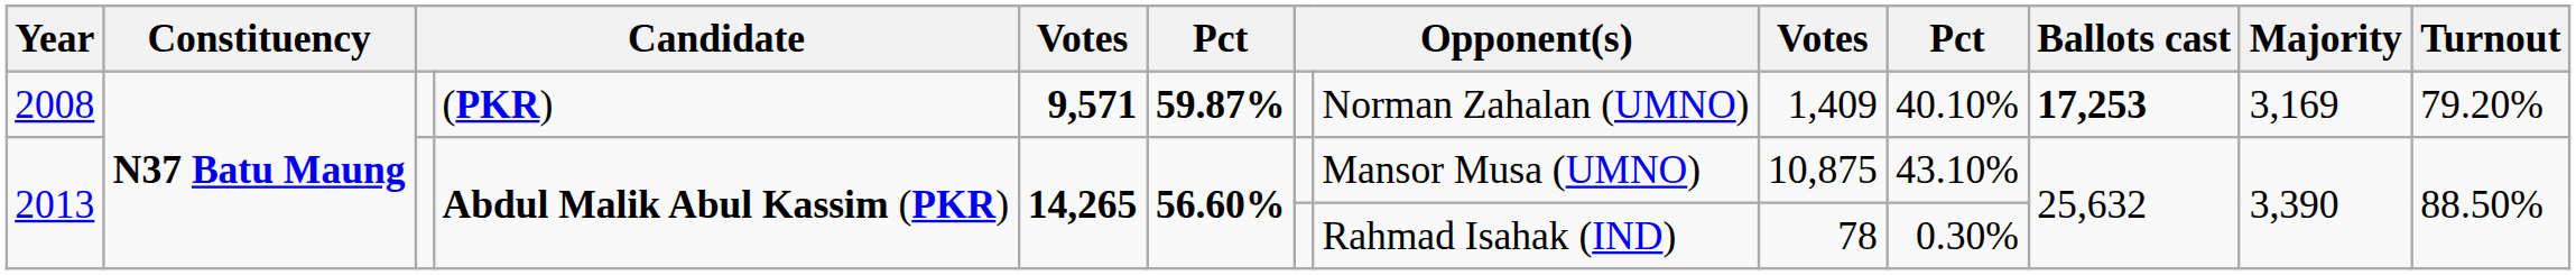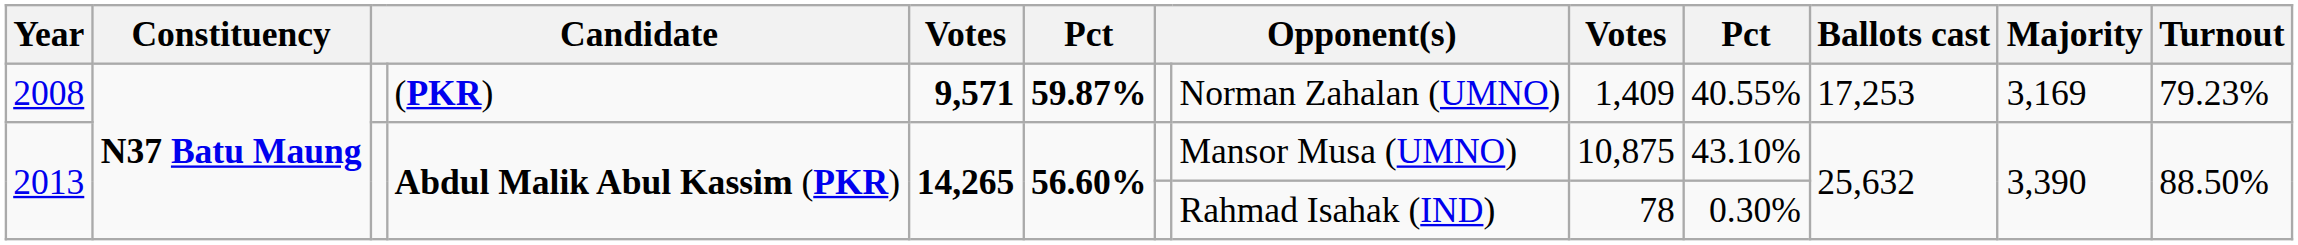 <table class="wikitable" style="margin:0.5em ; font-size:95%">
 <tr>
 <th>Year</th>
 <th>Constituency</th>
 <th colspan=2>Candidate</th>
 <th>Votes</th>
 <th>Pct</th>
 <th colspan=2>Opponent(s)</th>
 <th>Votes</th>
 <th>Pct</th>
 <th>Ballots cast</th>
 <th>Majority</th>
 <th>Turnout</th>
 </tr>
 <tr>
 <td><a href='#'>2008</a></td>
 <td rowspan=3><strong>N37 <a href='#'>Batu Maung</a></strong></td>
 <td></td>
 <td> (<a href='#'><strong>PKR</strong></a>)</td>
 <td align=right><strong>9,571</strong></td>
 <td><strong>59.87%</strong></td>
 <td></td>
 <td>Norman Zahalan (<a href='#'>UMNO</a>)</td>
 <td align=right>1,409</td>
-<td>40.10%</td>
-<td><strong>17,253</strong></td>
+<td>40.55%</td>
+<td>17,253</td>
 <td>3,169</td>
-<td>79.20%</td>
+<td>79.23%</td>
 </tr>
 <tr>
 <td rowspan=2><a href='#'>2013</a></td>
 <td rowspan=2 ></td>
 <td rowspan=2><strong>Abdul Malik Abul Kassim</strong> (<a href='#'><strong>PKR</strong></a>)</td>
 <td rowspan=2 align=right><strong>14,265</strong></td>
 <td rowspan=2><strong>56.60%</strong></td>
 <td></td>
 <td>Mansor Musa (<a href='#'>UMNO</a>)</td>
 <td align=right>10,875</td>
 <td>43.10%</td>
 <td rowspan=2>25,632</td>
 <td rowspan=2>3,390</td>
 <td rowspan=2>88.50%</td>
 </tr>
 <tr>
 <td></td>
 <td>Rahmad Isahak (<a href='#'>IND</a>)</td>
 <td align=right>78</td>
 <td align=right>0.30%</td>
 </tr>
 </table>
